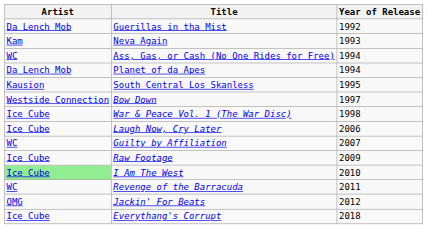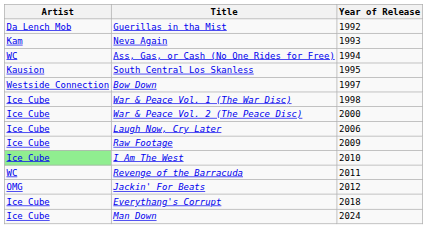 <table class="wikitable">
 <tr>
 <th>Artist</th>
 <th>Title</th>
 <th>Year of Release</th>
 </tr>
 <tr>
 <td><a href='#'>Da Lench Mob</a></td>
 <td><a href='#'>Guerillas in tha Mist</a></td>
 <td>1992</td>
 </tr>
 <tr>
 <td><a href='#'>Kam</a></td>
 <td><a href='#'>Neva Again</a></td>
 <td>1993</td>
 </tr>
 <tr>
 <td><a href='#'>WC</a></td>
 <td><a href='#'>Ass, Gas, or Cash (No One Rides for Free)</a></td>
 <td>1994</td>
 </tr>
 <tr>
-<td><a href='#'>Da Lench Mob</a></td>
-<td><a href='#'>Planet of da Apes</a></td>
-<td>1994</td>
-</tr>
-<tr>
 <td><a href='#'>Kausion</a></td>
 <td><a href='#'>South Central Los Skanless</a></td>
 <td>1995</td>
 </tr>
 <tr>
 <td><a href='#'>Westside Connection</a></td>
 <td><em><a href='#'>Bow Down</a></em></td>
 <td>1997</td>
 </tr>
 <tr>
 <td><a href='#'>Ice Cube</a></td>
 <td><em><a href='#'>War & Peace Vol. 1 (The War Disc)</a></em></td>
 <td>1998</td>
 </tr>
 <tr>
 <td><a href='#'>Ice Cube</a></td>
+<td><em><a href='#'>War & Peace Vol. 2 (The Peace Disc)</a></em></td>
+<td>2000</td>
+</tr>
+<tr>
+<td><a href='#'>Ice Cube</a></td>
 <td><em><a href='#'>Laugh Now, Cry Later</a></em></td>
 <td>2006</td>
-</tr>
-<tr>
-<td><a href='#'>WC</a></td>
-<td><em><a href='#'>Guilty by Affiliation</a></em></td>
-<td>2007</td>
 </tr>
 <tr>
 <td><a href='#'>Ice Cube</a></td>
 <td><em><a href='#'>Raw Footage</a></em></td>
 <td>2009</td>
 </tr>
 <tr>
 <td style="background: lightgreen;"><a href='#'>Ice Cube</a></td>
 <td><em><a href='#'>I Am The West</a></em></td>
 <td>2010</td>
 </tr>
 <tr>
 <td><a href='#'>WC</a></td>
 <td><em><a href='#'>Revenge of the Barracuda</a></em></td>
 <td>2011</td>
 </tr>
 <tr>
 <td><a href='#'>OMG</a></td>
 <td><em><a href='#'>Jackin' For Beats</a></em></td>
 <td>2012</td>
 </tr>
 <tr>
 <td><a href='#'>Ice Cube</a></td>
 <td><em><a href='#'>Everythang's Corrupt</a></em></td>
 <td>2018</td>
 </tr>
+<tr>
+<td><a href='#'>Ice Cube</a></td>
+<td><em><a href='#'>Man Down</a></em></td>
+<td>2024</td>
+</tr>
 </table>
